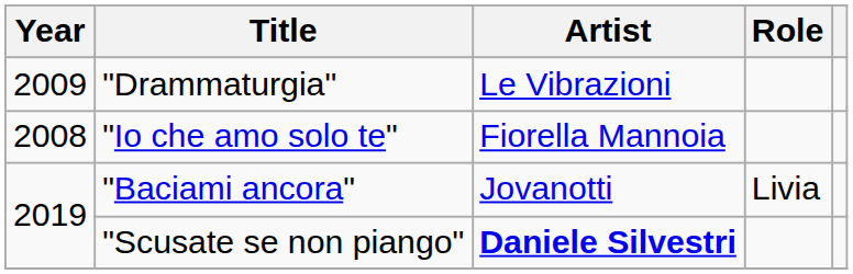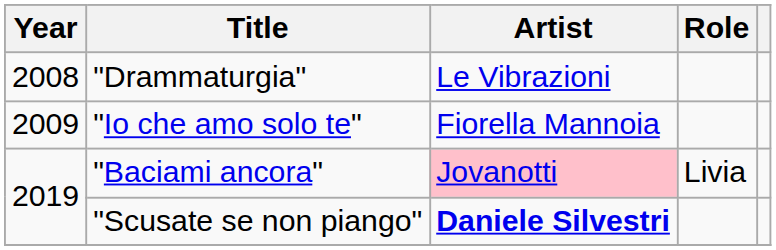 <table class="wikitable sortable">
 <tr>
 <th>Year</th>
 <th>Title</th>
 <th>Artist</th>
 <th>Role</th>
 <th class="unsortable"></th>
 </tr>
 <tr>
-<td>2009</td>
+<td>2008</td>
 <td>"Drammaturgia"</td>
 <td><a href='#'>Le Vibrazioni</a></td>
 <td></td>
 <td></td>
 </tr>
 <tr>
-<td>2008</td>
+<td>2009</td>
 <td>"<a href='#'>Io che amo solo te</a>"</td>
 <td><a href='#'>Fiorella Mannoia</a></td>
 <td></td>
 <td></td>
 </tr>
 <tr>
 <td rowspan="2">2019</td>
 <td>"<a href='#'>Baciami ancora</a>"</td>
-<td><a href='#'>Jovanotti</a></td>
+<td style="background: pink;"><a href='#'>Jovanotti</a></td>
 <td>Livia</td>
 <td></td>
 </tr>
 <tr>
 <td>"Scusate se non piango"</td>
 <td><strong><a href='#'>Daniele Silvestri</a></strong></td>
 <td></td>
 <td></td>
 </tr>
 <tr>
 </tr>
 </table>
